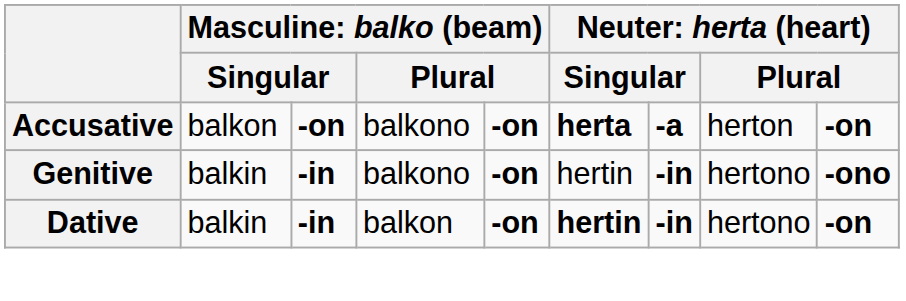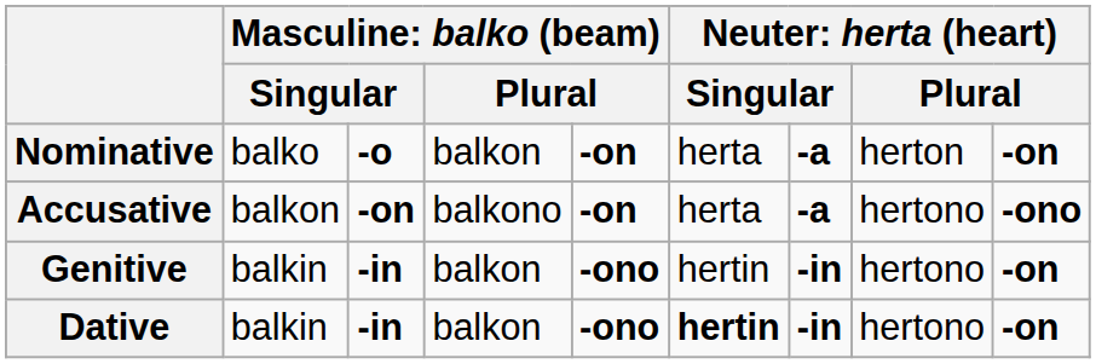 <table class="wikitable">
 <tr>
 <th rowspan="2"></th>
 <th colspan="4">Masculine: <em>balko</em> (beam)</th>
 <th colspan="4">Neuter: <em>herta</em> (heart)</th>
 </tr>
 <tr>
 <th colspan="2">Singular</th>
 <th colspan="2">Plural</th>
 <th colspan="2">Singular</th>
 <th colspan="2">Plural</th>
 </tr>
 <tr>
+<th>Nominative</th>
+<td>balko</td>
+<td><strong>-o</strong></td>
+<td>balkon</td>
+<td><strong>-on</strong></td>
+<td>herta</td>
+<td><strong>-a</strong></td>
+<td>herton</td>
+<td><strong>-on</strong></td>
+</tr>
+<tr>
 <th>Accusative</th>
 <td>balkon</td>
 <td><strong>-on</strong></td>
 <td>balkono</td>
 <td><strong>-on</strong></td>
-<td><strong>herta</strong></td>
+<td>herta</td>
 <td><strong>-a</strong></td>
-<td>herton</td>
-<td><strong>-on</strong></td>
+<td>hertono</td>
+<td><strong>-ono</strong></td>
 </tr>
 <tr>
 <th>Genitive</th>
 <td>balkin</td>
 <td><strong>-in</strong></td>
-<td>balkono</td>
-<td><strong>-on</strong></td>
+<td>balkon</td>
+<td><strong>-ono</strong></td>
 <td>hertin</td>
 <td><strong>-in</strong></td>
 <td>hertono</td>
-<td><strong>-ono</strong></td>
+<td><strong>-on</strong></td>
 </tr>
 <tr>
 <th>Dative</th>
 <td>balkin</td>
 <td><strong>-in</strong></td>
 <td>balkon</td>
-<td><strong>-on</strong></td>
+<td><strong>-ono</strong></td>
 <td><strong>hertin</strong></td>
 <td><strong>-in</strong></td>
 <td>hertono</td>
 <td><strong>-on</strong></td>
 </tr>
 </table>
